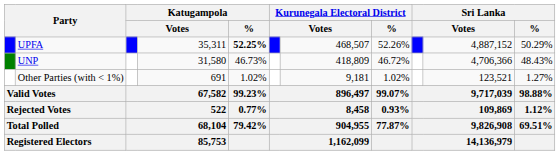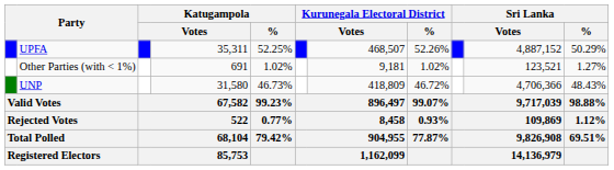 <table class="wikitable">
 <tr>
 <th colspan="2" width="144px"rowspan="2">Party</th>
 <th colspan="3" width="216px">Katugampola</th>
 <th colspan="3" width="216px"><a href='#'>Kurunegala Electoral District</a></th>
 <th colspan="3" width="216px">Sri Lanka</th>
 </tr>
 <tr>
 <th colspan="2" width="144px">Votes</th>
 <th>%</th>
 <th colspan="2" width="144px">Votes</th>
 <th>%</th>
 <th colspan="2" width="144px">Votes</th>
 <th>%</th>
 </tr>
 <tr>
 <td style="background-color:blue;" width="10px"></td>
 <td style="text-align:left;"><a href='#'>UPFA</a></td>
 <td style="background-color:blue;" width="10px"></td>
 <td style="text-align:right;">35,311</td>
-<td style="text-align:right;"><strong>52.25%</strong></td>
+<td style="text-align:right;">52.25%</td>
 <td style="background-color:blue;" width="10px"></td>
 <td style="text-align:right;">468,507</td>
 <td style="text-align:right;">52.26%</td>
 <td style="background-color:blue;" width="10px"></td>
 <td style="text-align:right;">4,887,152</td>
 <td style="text-align:right;">50.29%</td>
+</tr>
+<tr>
+<td style="background-color:white;" width="10px"></td>
+<td style="text-align:left;">Other Parties (with < 1%)</td>
+<td style="background-color:white;" width="10px"></td>
+<td style="text-align:right;">691</td>
+<td style="text-align:right;">1.02%</td>
+<td style="background-color:white;" width="10px"></td>
+<td style="text-align:right;">9,181</td>
+<td style="text-align:right;">1.02%</td>
+<td style="background-color:white;" width="10px"></td>
+<td style="text-align:right;">123,521</td>
+<td style="text-align:right;">1.27%</td>
 </tr>
 <tr>
 <td style="background-color:green;" width="10px"></td>
 <td style="text-align:left;"><a href='#'>UNP</a></td>
 <td style="background-color:white;" width="10px"></td>
 <td style="text-align:right;">31,580</td>
 <td style="text-align:right;">46.73%</td>
 <td style="background-color:white;" width="10px"></td>
 <td style="text-align:right;">418,809</td>
 <td style="text-align:right;">46.72%</td>
 <td style="background-color:white;" width="10px"></td>
 <td style="text-align:right;">4,706,366</td>
 <td style="text-align:right;">48.43%</td>
-</tr>
-<tr>
-<td style="background-color:white;" width="10px"></td>
-<td style="text-align:left;">Other Parties (with < 1%)</td>
-<td style="background-color:white;" width="10px"></td>
-<td style="text-align:right;">691</td>
-<td style="text-align:right;">1.02%</td>
-<td style="background-color:white;" width="10px"></td>
-<td style="text-align:right;">9,181</td>
-<td style="text-align:right;">1.02%</td>
-<td style="background-color:white;" width="10px"></td>
-<td style="text-align:right;">123,521</td>
-<td style="text-align:right;">1.27%</td>
 </tr>
 <tr>
 <th colspan="2" width="144px"style="text-align:left;">Valid Votes</th>
 <th style="text-align:right;"colspan="2" width="144px">67,582</th>
 <th style="text-align:right;">99.23%</th>
 <th style="text-align:right;"colspan="2" width="144px">896,497</th>
 <th style="text-align:right;">99.07%</th>
 <th style="text-align:right;"colspan="2" width="144px">9,717,039</th>
 <th style="text-align:right;">98.88%</th>
 </tr>
 <tr>
 <th colspan="2" width="144px"style="text-align:left;">Rejected Votes</th>
 <th style="text-align:right;"colspan="2" width="144px">522</th>
 <th style="text-align:right;">0.77%</th>
 <th style="text-align:right;"colspan="2" width="144px">8,458</th>
 <th style="text-align:right;">0.93%</th>
 <th style="text-align:right;"colspan="2" width="144px">109,869</th>
 <th style="text-align:right;">1.12%</th>
 </tr>
 <tr>
 <th colspan="2" width="144px"style="text-align:left;">Total Polled</th>
 <th style="text-align:right;"colspan="2" width="144px">68,104</th>
 <th style="text-align:right;">79.42%</th>
 <th style="text-align:right;"colspan="2" width="144px">904,955</th>
 <th style="text-align:right;">77.87%</th>
 <th style="text-align:right;"colspan="2" width="144px">9,826,908</th>
 <th style="text-align:right;">69.51%</th>
 </tr>
 <tr>
 <th colspan="2" width="144px"style="text-align:left;">Registered Electors</th>
 <th style="text-align:right;"colspan="2" width="144px">85,753</th>
 <th></th>
 <th style="text-align:right;"colspan="2" width="144px">1,162,099</th>
 <th></th>
 <th style="text-align:right;"colspan="2" width="144px">14,136,979</th>
 <th></th>
 </tr>
 </table>
